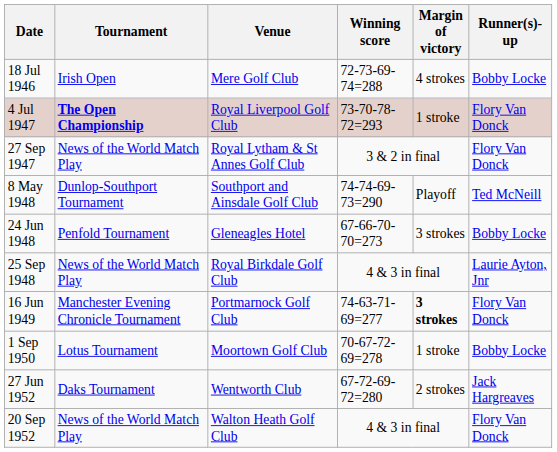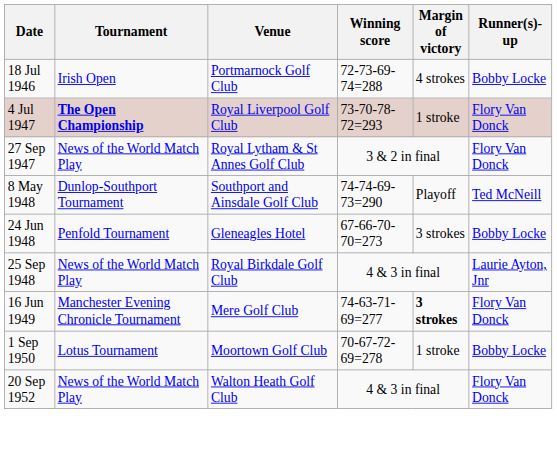 <table class="wikitable" style="font-size:95%;">
 <tr>
 <th>Date</th>
 <th>Tournament</th>
 <th>Venue</th>
 <th>Winning score</th>
 <th>Margin of<br>victory</th>
 <th>Runner(s)-up</th>
 </tr>
 <tr>
 <td>18 Jul 1946</td>
 <td><a href='#'>Irish Open</a></td>
-<td><a href='#'>Mere Golf Club</a></td>
+<td><a href='#'>Portmarnock Golf Club</a></td>
 <td>72-73-69-74=288</td>
 <td>4 strokes</td>
 <td> <a href='#'>Bobby Locke</a></td>
 </tr>
 <tr style="background:#e5d1cb;">
 <td>4 Jul 1947</td>
 <td><strong><a href='#'>The Open Championship</a></strong></td>
 <td><a href='#'>Royal Liverpool Golf Club</a></td>
 <td>73-70-78-72=293</td>
 <td>1 stroke</td>
 <td> <a href='#'>Flory Van Donck</a></td>
 </tr>
 <tr>
 <td>27 Sep 1947</td>
 <td><a href='#'>News of the World Match Play</a></td>
 <td><a href='#'>Royal Lytham & St Annes Golf Club</a></td>
 <td colspan=2 align=center>3 & 2 in final</td>
 <td> <a href='#'>Flory Van Donck</a></td>
 </tr>
 <tr>
 <td>8 May 1948</td>
 <td><a href='#'>Dunlop-Southport Tournament</a></td>
 <td><a href='#'>Southport and Ainsdale Golf Club</a></td>
 <td>74-74-69-73=290</td>
 <td>Playoff</td>
 <td> <a href='#'>Ted McNeill</a></td>
 </tr>
 <tr>
 <td>24 Jun 1948</td>
 <td><a href='#'>Penfold Tournament</a></td>
 <td><a href='#'>Gleneagles Hotel</a></td>
 <td>67-66-70-70=273</td>
 <td>3 strokes</td>
 <td> <a href='#'>Bobby Locke</a></td>
 </tr>
 <tr>
 <td>25 Sep 1948</td>
 <td><a href='#'>News of the World Match Play</a></td>
 <td><a href='#'>Royal Birkdale Golf Club</a></td>
 <td colspan=2 align=center>4 & 3 in final</td>
 <td> <a href='#'>Laurie Ayton, Jnr</a></td>
 </tr>
 <tr>
 <td>16 Jun 1949</td>
 <td><a href='#'>Manchester Evening Chronicle Tournament</a></td>
-<td><a href='#'>Portmarnock Golf Club</a></td>
+<td><a href='#'>Mere Golf Club</a></td>
 <td>74-63-71-69=277</td>
 <td><strong>3 strokes</strong></td>
 <td> <a href='#'>Flory Van Donck</a></td>
 </tr>
 <tr>
 <td>1 Sep 1950</td>
 <td><a href='#'>Lotus Tournament</a></td>
 <td><a href='#'>Moortown Golf Club</a></td>
 <td>70-67-72-69=278</td>
 <td>1 stroke</td>
 <td> <a href='#'>Bobby Locke</a></td>
 </tr>
 <tr>
-<td>27 Jun 1952</td>
-<td><a href='#'>Daks Tournament</a></td>
-<td><a href='#'>Wentworth Club</a></td>
-<td>67-72-69-72=280</td>
-<td>2 strokes</td>
-<td> <a href='#'>Jack Hargreaves</a></td>
-</tr>
-<tr>
 <td>20 Sep 1952</td>
 <td><a href='#'>News of the World Match Play</a></td>
 <td><a href='#'>Walton Heath Golf Club</a></td>
 <td colspan=2 align=center>4 & 3 in final</td>
 <td> <a href='#'>Flory Van Donck</a></td>
 </tr>
 </table>
